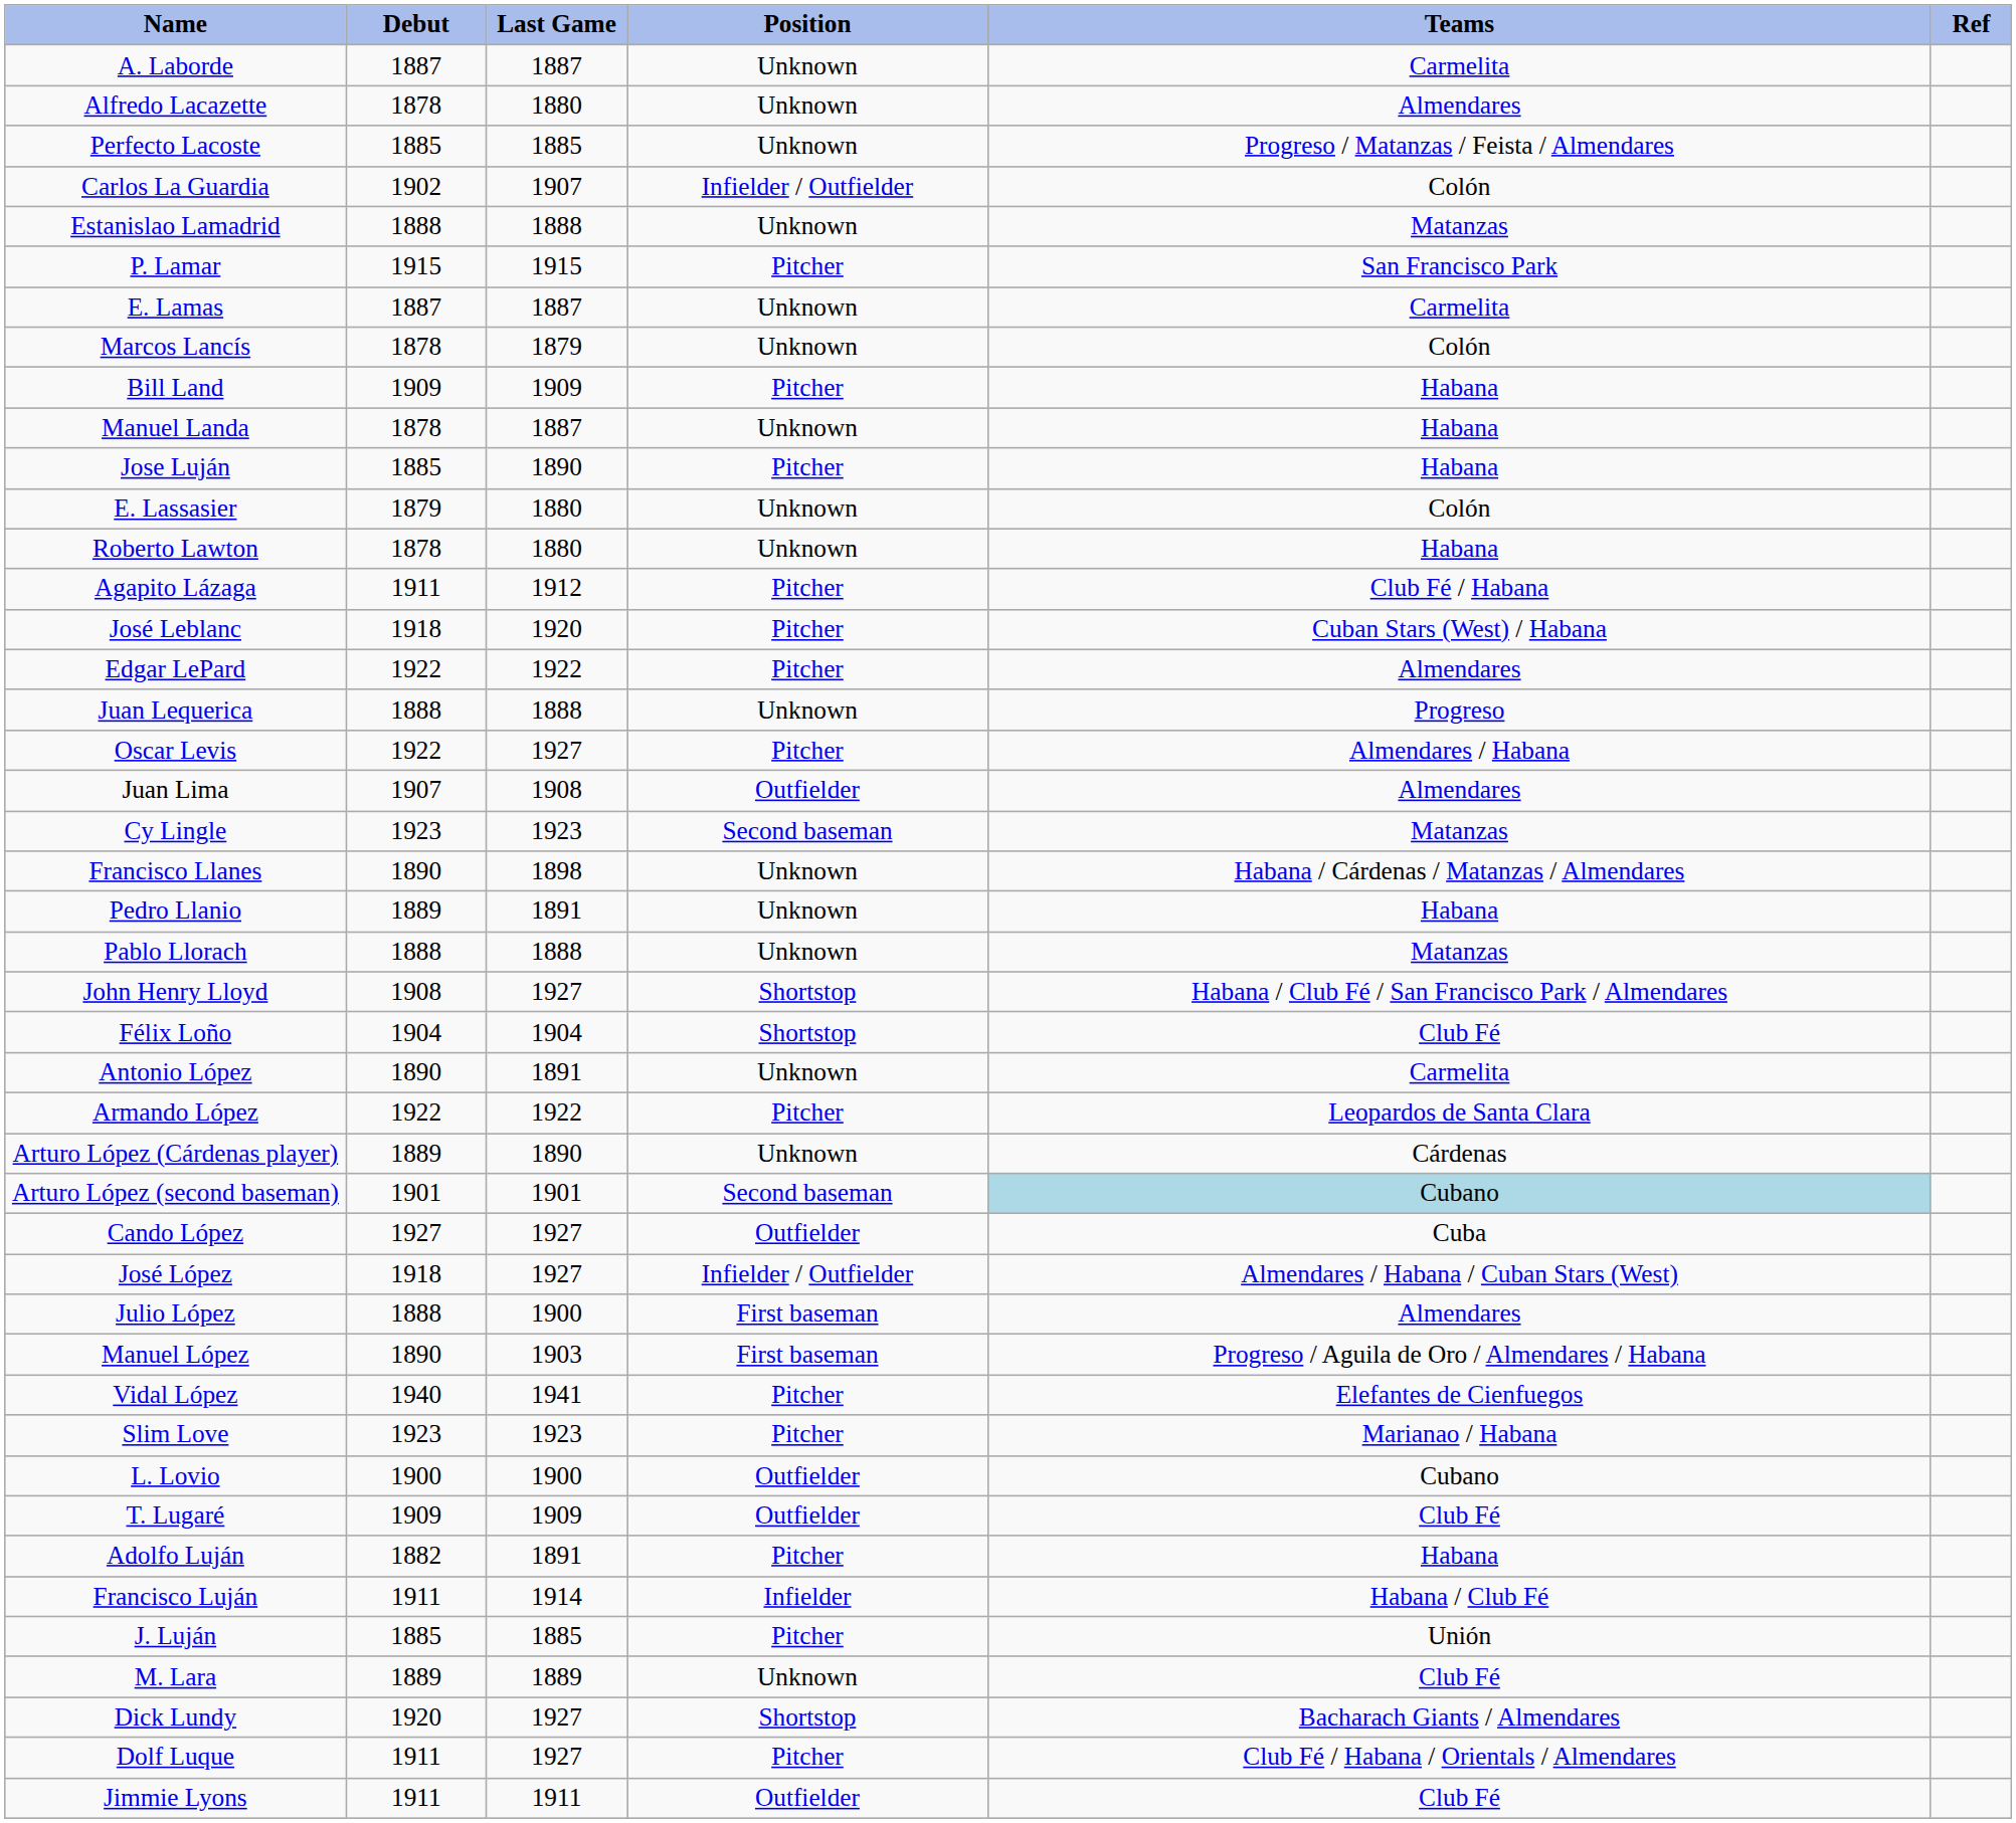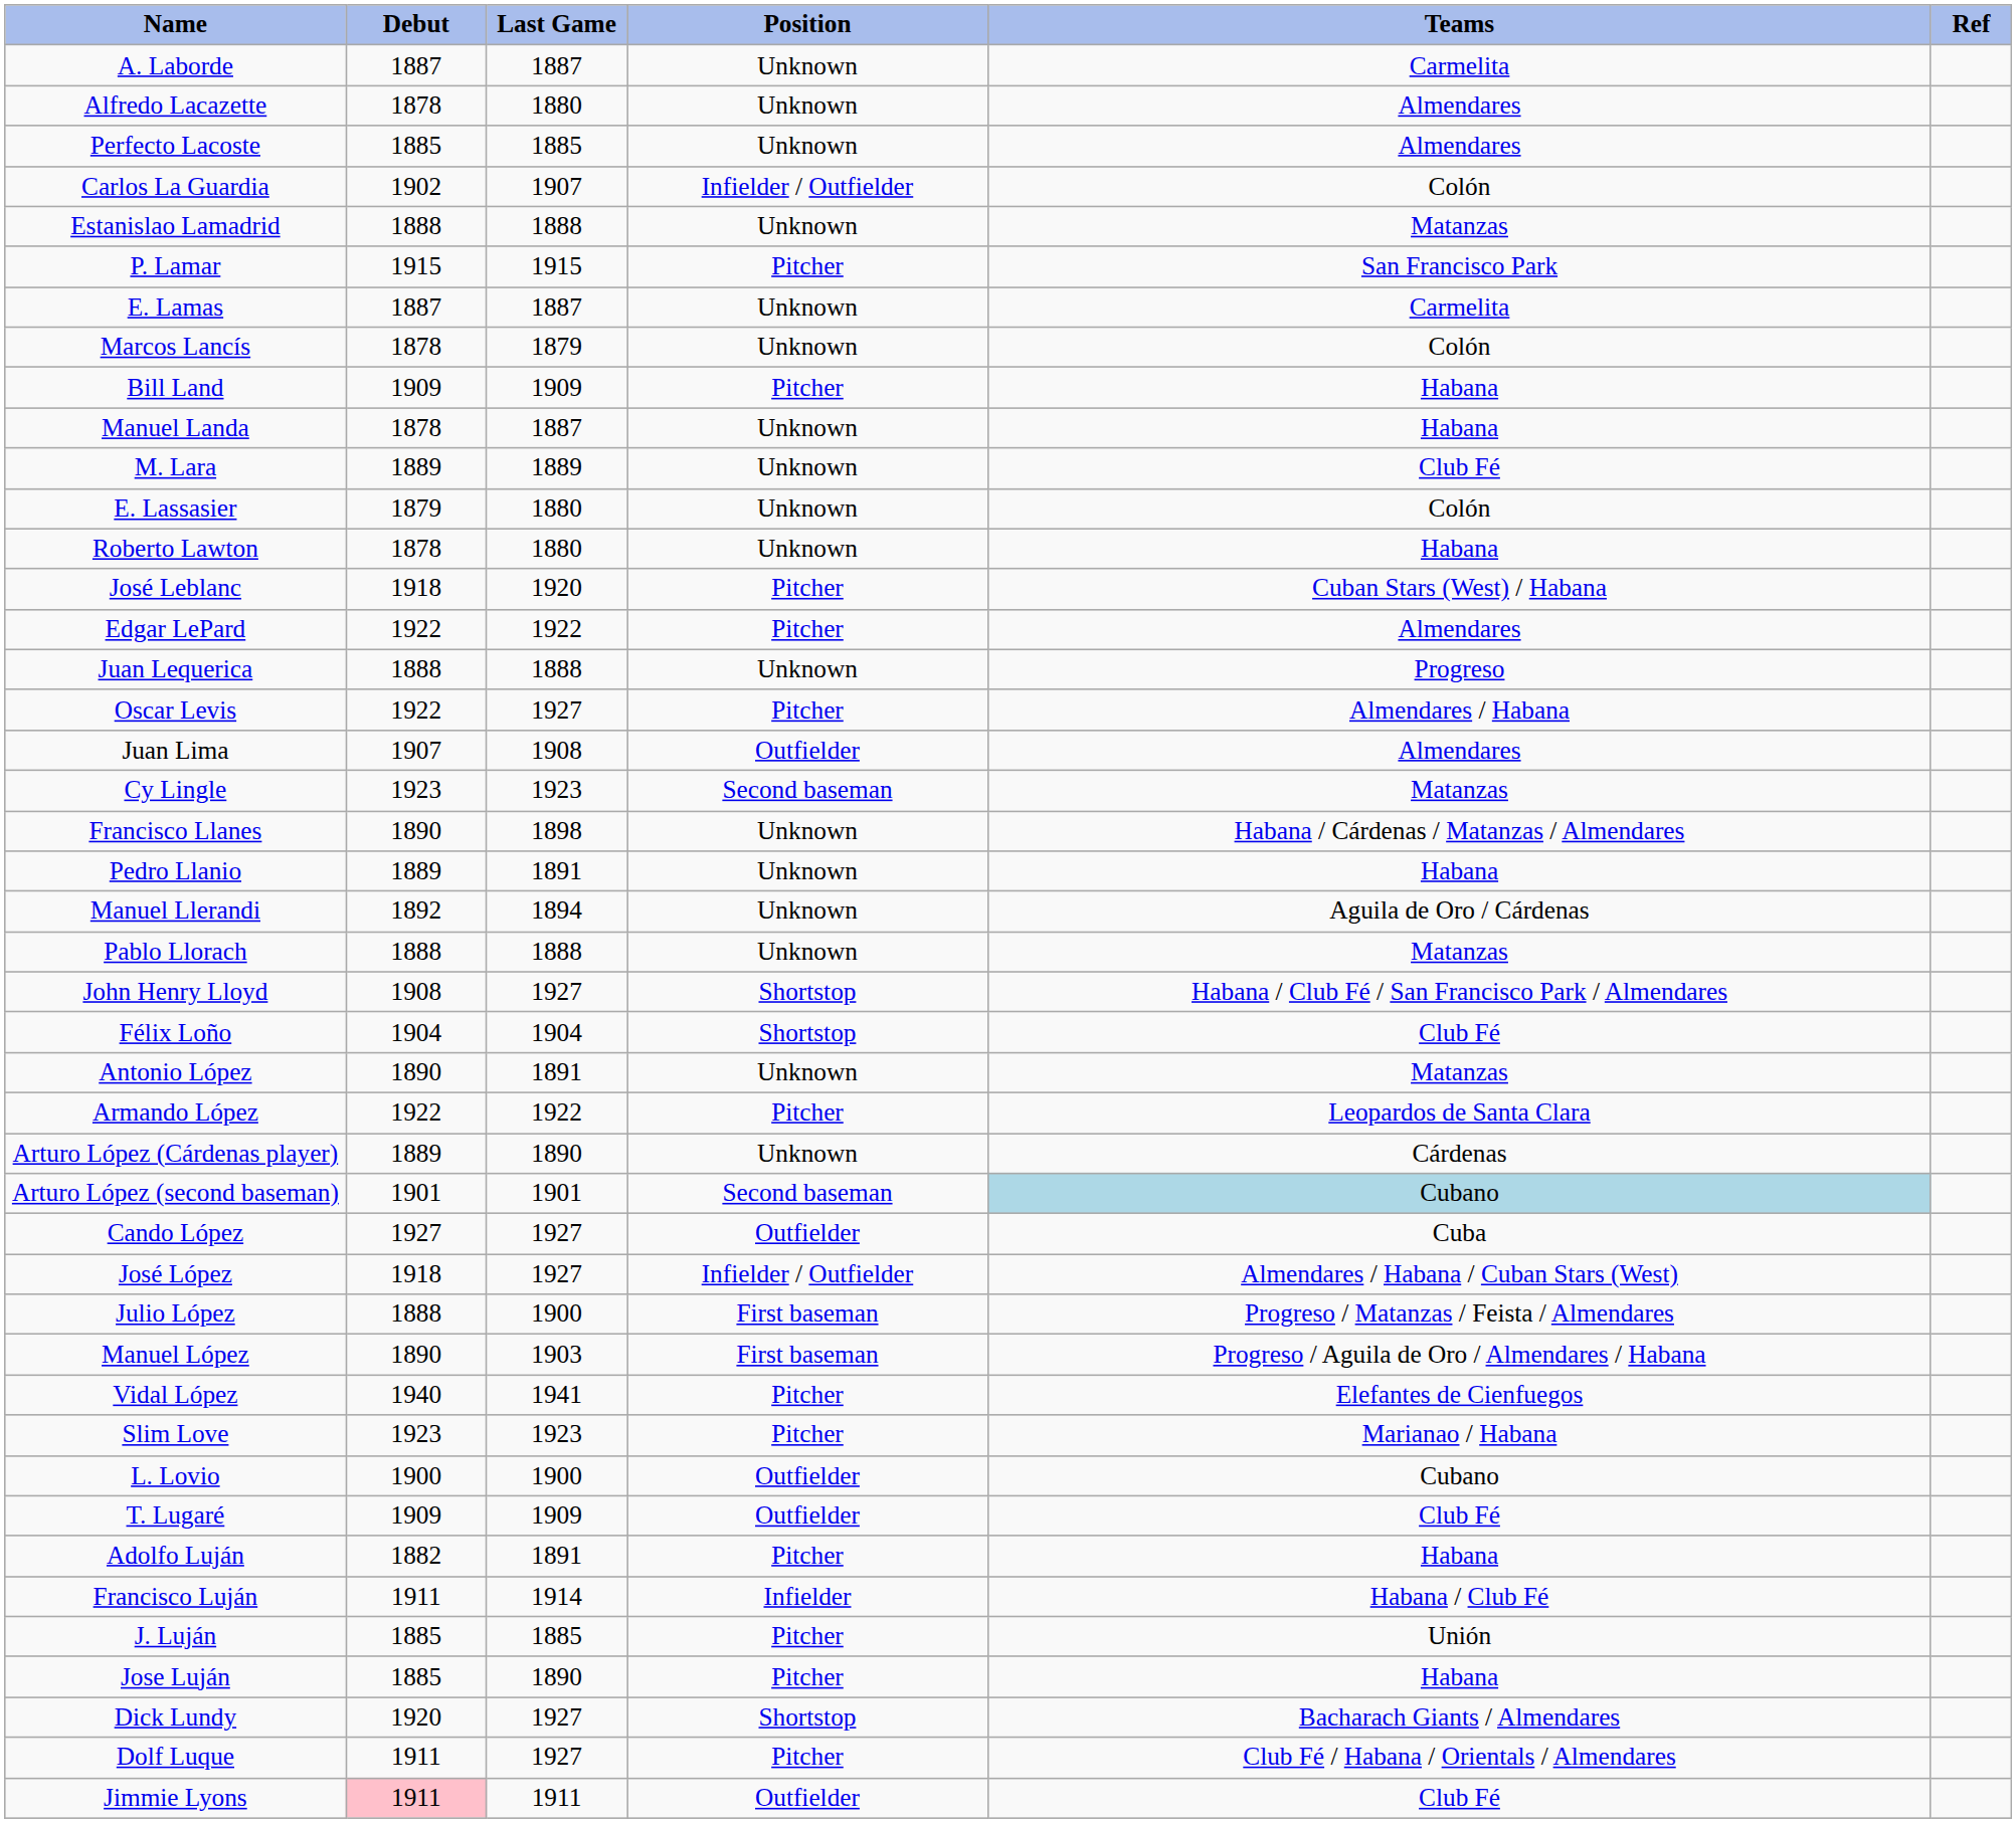 <table class="wikitable" style="width: 100%">
 <tr>
 <th style="background:#a8bdec; width:17%;">Name</th>
 <th style="width:7%; background:#a8bdec;">Debut</th>
 <th style="width:7%; background:#a8bdec;">Last Game</th>
 <th style="width:18%; background:#a8bdec;">Position</th>
 <th style="width:47%; background:#a8bdec;">Teams</th>
 <th style="width:4%; background:#a8bdec;">Ref</th>
 </tr>
 <tr align=center>
 <td><a href='#'>A. Laborde</a></td>
 <td>1887</td>
 <td>1887</td>
 <td>Unknown</td>
 <td><a href='#'>Carmelita</a></td>
 <td></td>
 </tr>
 <tr align=center>
 <td><a href='#'>Alfredo Lacazette</a></td>
 <td>1878</td>
 <td>1880</td>
 <td>Unknown</td>
 <td><a href='#'>Almendares</a></td>
 <td></td>
 </tr>
 <tr align=center>
 <td><a href='#'>Perfecto Lacoste</a></td>
 <td>1885</td>
 <td>1885</td>
 <td>Unknown</td>
-<td><a href='#'>Progreso</a> / <a href='#'>Matanzas</a> / Feista / <a href='#'>Almendares</a></td>
+<td><a href='#'>Almendares</a></td>
 <td></td>
 </tr>
 <tr align=center>
 <td><a href='#'>Carlos La Guardia</a></td>
 <td>1902</td>
 <td>1907</td>
 <td><a href='#'>Infielder</a> / <a href='#'>Outfielder</a></td>
 <td>Colón</td>
 <td></td>
 </tr>
 <tr align=center>
 <td><a href='#'>Estanislao Lamadrid</a></td>
 <td>1888</td>
 <td>1888</td>
 <td>Unknown</td>
 <td><a href='#'>Matanzas</a></td>
 <td></td>
 </tr>
 <tr align=center>
 <td><a href='#'>P. Lamar</a></td>
 <td>1915</td>
 <td>1915</td>
 <td><a href='#'>Pitcher</a></td>
 <td><a href='#'>San Francisco Park</a></td>
 <td></td>
 </tr>
 <tr align=center>
 <td><a href='#'>E. Lamas</a></td>
 <td>1887</td>
 <td>1887</td>
 <td>Unknown</td>
 <td><a href='#'>Carmelita</a></td>
 <td></td>
 </tr>
 <tr align=center>
 <td><a href='#'>Marcos Lancís</a></td>
 <td>1878</td>
 <td>1879</td>
 <td>Unknown</td>
 <td>Colón</td>
 <td></td>
 </tr>
 <tr align=center>
 <td><a href='#'>Bill Land</a></td>
 <td>1909</td>
 <td>1909</td>
 <td><a href='#'>Pitcher</a></td>
 <td><a href='#'>Habana</a></td>
 <td></td>
 </tr>
 <tr align=center>
 <td><a href='#'>Manuel Landa</a></td>
 <td>1878</td>
 <td>1887</td>
 <td>Unknown</td>
 <td><a href='#'>Habana</a></td>
 <td></td>
 </tr>
 <tr align=center>
-<td><a href='#'>Jose Luján</a></td>
-<td>1885</td>
-<td>1890</td>
-<td><a href='#'>Pitcher</a></td>
-<td><a href='#'>Habana</a></td>
+<td><a href='#'>M. Lara</a></td>
+<td>1889</td>
+<td>1889</td>
+<td>Unknown</td>
+<td><a href='#'>Club Fé</a></td>
 <td></td>
 </tr>
 <tr align=center>
 <td><a href='#'>E. Lassasier</a></td>
 <td>1879</td>
 <td>1880</td>
 <td>Unknown</td>
 <td>Colón</td>
 <td></td>
 </tr>
 <tr align=center>
 <td><a href='#'>Roberto Lawton</a></td>
 <td>1878</td>
 <td>1880</td>
 <td>Unknown</td>
 <td><a href='#'>Habana</a></td>
-<td></td>
-</tr>
-<tr align=center>
-<td><a href='#'>Agapito Lázaga</a></td>
-<td>1911</td>
-<td>1912</td>
-<td><a href='#'>Pitcher</a></td>
-<td><a href='#'>Club Fé</a> / <a href='#'>Habana</a></td>
 <td></td>
 </tr>
 <tr align=center>
 <td><a href='#'>José Leblanc</a></td>
 <td>1918</td>
 <td>1920</td>
 <td><a href='#'>Pitcher</a></td>
 <td><a href='#'>Cuban Stars (West)</a> / <a href='#'>Habana</a></td>
 <td></td>
 </tr>
 <tr align=center>
 <td><a href='#'>Edgar LePard</a></td>
 <td>1922</td>
 <td>1922</td>
 <td><a href='#'>Pitcher</a></td>
 <td><a href='#'>Almendares</a></td>
 <td></td>
 </tr>
 <tr align=center>
 <td><a href='#'>Juan Lequerica</a></td>
 <td>1888</td>
 <td>1888</td>
 <td>Unknown</td>
 <td><a href='#'>Progreso</a></td>
 <td></td>
 </tr>
 <tr align=center>
 <td><a href='#'>Oscar Levis</a></td>
 <td>1922</td>
 <td>1927</td>
 <td><a href='#'>Pitcher</a></td>
 <td><a href='#'>Almendares</a> / <a href='#'>Habana</a></td>
 <td></td>
 </tr>
 <tr align=center>
 <td>Juan Lima</td>
 <td>1907</td>
 <td>1908</td>
 <td><a href='#'>Outfielder</a></td>
 <td><a href='#'>Almendares</a></td>
 <td></td>
 </tr>
 <tr align=center>
 <td><a href='#'>Cy Lingle</a></td>
 <td>1923</td>
 <td>1923</td>
 <td><a href='#'>Second baseman</a></td>
 <td><a href='#'>Matanzas</a></td>
 <td></td>
 </tr>
 <tr align=center>
 <td><a href='#'>Francisco Llanes</a></td>
 <td>1890</td>
 <td>1898</td>
 <td>Unknown</td>
 <td><a href='#'>Habana</a> / Cárdenas / <a href='#'>Matanzas</a> / <a href='#'>Almendares</a></td>
 <td></td>
 </tr>
 <tr align=center>
 <td><a href='#'>Pedro Llanio</a></td>
 <td>1889</td>
 <td>1891</td>
 <td>Unknown</td>
 <td><a href='#'>Habana</a></td>
 <td></td>
 </tr>
 <tr align=center>
+<td><a href='#'>Manuel Llerandi</a></td>
+<td>1892</td>
+<td>1894</td>
+<td>Unknown</td>
+<td>Aguila de Oro / Cárdenas</td>
+<td></td>
+</tr>
+<tr align=center>
 <td><a href='#'>Pablo Llorach</a></td>
 <td>1888</td>
 <td>1888</td>
 <td>Unknown</td>
 <td><a href='#'>Matanzas</a></td>
 <td></td>
 </tr>
 <tr align=center>
 <td><a href='#'>John Henry Lloyd</a></td>
 <td>1908</td>
 <td>1927</td>
 <td><a href='#'>Shortstop</a></td>
 <td><a href='#'>Habana</a> / <a href='#'>Club Fé</a> / <a href='#'>San Francisco Park</a> / <a href='#'>Almendares</a></td>
 <td></td>
 </tr>
 <tr align=center>
 <td><a href='#'>Félix Loño</a></td>
 <td>1904</td>
 <td>1904</td>
 <td><a href='#'>Shortstop</a></td>
 <td><a href='#'>Club Fé</a></td>
 <td></td>
 </tr>
 <tr align=center>
 <td><a href='#'>Antonio López</a></td>
 <td>1890</td>
 <td>1891</td>
 <td>Unknown</td>
-<td><a href='#'>Carmelita</a></td>
+<td><a href='#'>Matanzas</a></td>
 <td></td>
 </tr>
 <tr align=center>
 <td><a href='#'>Armando López</a></td>
 <td>1922</td>
 <td>1922</td>
 <td><a href='#'>Pitcher</a></td>
 <td><a href='#'>Leopardos de Santa Clara</a></td>
 <td></td>
 </tr>
 <tr align=center>
 <td><a href='#'>Arturo López (Cárdenas player)</a></td>
 <td>1889</td>
 <td>1890</td>
 <td>Unknown</td>
 <td>Cárdenas</td>
 <td></td>
 </tr>
 <tr align=center>
 <td><a href='#'>Arturo López (second baseman)</a></td>
 <td>1901</td>
 <td>1901</td>
 <td><a href='#'>Second baseman</a></td>
 <td style="background: lightblue;">Cubano</td>
 <td></td>
 </tr>
 <tr align=center>
 <td><a href='#'>Cando López</a></td>
 <td>1927</td>
 <td>1927</td>
 <td><a href='#'>Outfielder</a></td>
 <td>Cuba</td>
 <td></td>
 </tr>
 <tr align=center>
 <td><a href='#'>José López</a></td>
 <td>1918</td>
 <td>1927</td>
 <td><a href='#'>Infielder</a> / <a href='#'>Outfielder</a></td>
 <td><a href='#'>Almendares</a> / <a href='#'>Habana</a> / <a href='#'>Cuban Stars (West)</a></td>
 <td></td>
 </tr>
 <tr align=center>
 <td><a href='#'>Julio López</a></td>
 <td>1888</td>
 <td>1900</td>
 <td><a href='#'>First baseman</a></td>
-<td><a href='#'>Almendares</a></td>
+<td><a href='#'>Progreso</a> / <a href='#'>Matanzas</a> / Feista / <a href='#'>Almendares</a></td>
 <td> </td>
 </tr>
 <tr align=center>
 <td><a href='#'>Manuel López</a></td>
 <td>1890</td>
 <td>1903</td>
 <td><a href='#'>First baseman</a></td>
 <td><a href='#'>Progreso</a> / Aguila de Oro / <a href='#'>Almendares</a> / <a href='#'>Habana</a></td>
 <td> </td>
 </tr>
 <tr align=center>
 <td><a href='#'>Vidal López</a></td>
 <td>1940</td>
 <td>1941</td>
 <td><a href='#'>Pitcher</a></td>
 <td><a href='#'>Elefantes de Cienfuegos</a></td>
 <td></td>
 </tr>
 <tr align=center>
 <td><a href='#'>Slim Love</a></td>
 <td>1923</td>
 <td>1923</td>
 <td><a href='#'>Pitcher</a></td>
 <td><a href='#'>Marianao</a> / <a href='#'>Habana</a></td>
 <td></td>
 </tr>
 <tr align=center>
 <td><a href='#'>L. Lovio</a></td>
 <td>1900</td>
 <td>1900</td>
 <td><a href='#'>Outfielder</a></td>
 <td>Cubano</td>
 <td></td>
 </tr>
 <tr align=center>
 <td><a href='#'>T. Lugaré</a></td>
 <td>1909</td>
 <td>1909</td>
 <td><a href='#'>Outfielder</a></td>
 <td><a href='#'>Club Fé</a></td>
 <td></td>
 </tr>
 <tr align=center>
 <td><a href='#'>Adolfo Luján</a></td>
 <td>1882</td>
 <td>1891</td>
 <td><a href='#'>Pitcher</a></td>
 <td><a href='#'>Habana</a></td>
 <td></td>
 </tr>
 <tr align=center>
 <td><a href='#'>Francisco Luján</a></td>
 <td>1911</td>
 <td>1914</td>
 <td><a href='#'>Infielder</a></td>
 <td><a href='#'>Habana</a> / <a href='#'>Club Fé</a></td>
 <td></td>
 </tr>
 <tr align=center>
 <td><a href='#'>J. Luján</a></td>
 <td>1885</td>
 <td>1885</td>
 <td><a href='#'>Pitcher</a></td>
 <td>Unión</td>
 <td></td>
 </tr>
 <tr align=center>
-<td><a href='#'>M. Lara</a></td>
-<td>1889</td>
-<td>1889</td>
-<td>Unknown</td>
-<td><a href='#'>Club Fé</a></td>
+<td><a href='#'>Jose Luján</a></td>
+<td>1885</td>
+<td>1890</td>
+<td><a href='#'>Pitcher</a></td>
+<td><a href='#'>Habana</a></td>
 <td></td>
 </tr>
 <tr align=center>
 <td><a href='#'>Dick Lundy</a></td>
 <td>1920</td>
 <td>1927</td>
 <td><a href='#'>Shortstop</a></td>
 <td><a href='#'>Bacharach Giants</a> / <a href='#'>Almendares</a></td>
 <td></td>
 </tr>
 <tr align=center>
 <td><a href='#'>Dolf Luque</a></td>
 <td>1911</td>
 <td>1927</td>
 <td><a href='#'>Pitcher</a></td>
 <td><a href='#'>Club Fé</a> / <a href='#'>Habana</a> / <a href='#'>Orientals</a> / <a href='#'>Almendares</a></td>
 <td></td>
 </tr>
 <tr align=center>
 <td><a href='#'>Jimmie Lyons</a></td>
-<td>1911</td>
+<td style="background: pink;">1911</td>
 <td>1911</td>
 <td><a href='#'>Outfielder</a></td>
 <td><a href='#'>Club Fé</a></td>
 <td></td>
 </tr>
 </table>
